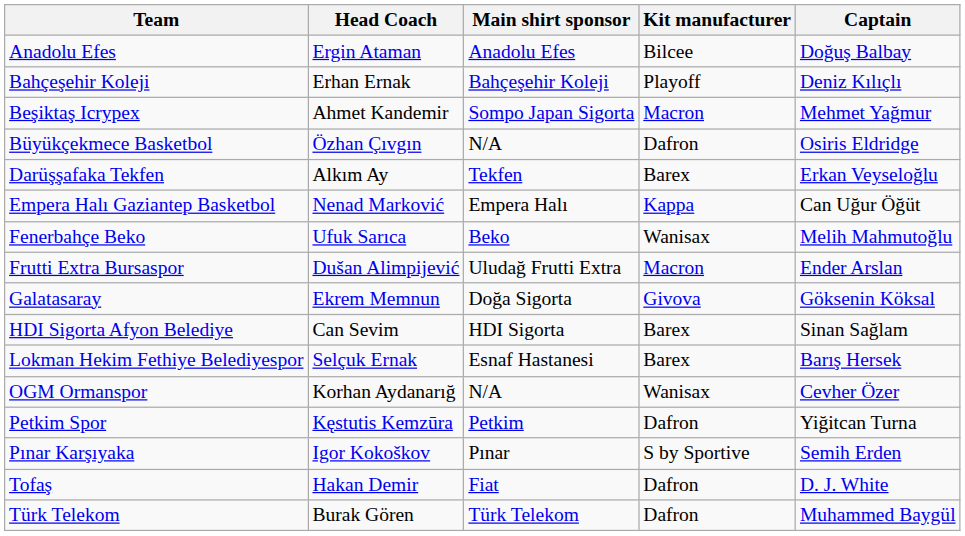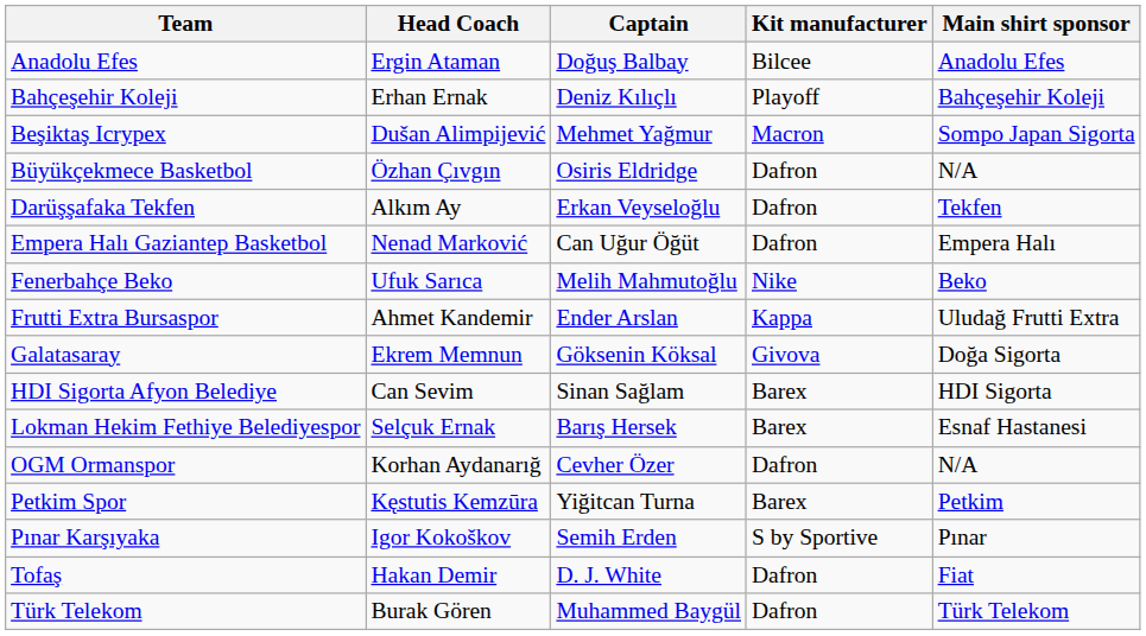 <table class="wikitable sortable" style="text-align: left;">
 <tr>
 <th>Team</th>
 <th>Head Coach</th>
+<th>Captain</th>
+<th>Kit manufacturer</th>
 <th>Main shirt sponsor</th>
-<th>Kit manufacturer</th>
-<th>Captain</th>
 </tr>
 <tr>
 <td><a href='#'>Anadolu Efes</a></td>
 <td> <a href='#'>Ergin Ataman</a></td>
+<td> <a href='#'>Doğuş Balbay</a></td>
+<td>Bilcee</td>
 <td><a href='#'>Anadolu Efes</a></td>
-<td>Bilcee</td>
-<td> <a href='#'>Doğuş Balbay</a></td>
 </tr>
 <tr>
 <td><a href='#'>Bahçeşehir Koleji</a></td>
 <td> Erhan Ernak</td>
+<td> <a href='#'>Deniz Kılıçlı</a></td>
+<td>Playoff</td>
 <td><a href='#'>Bahçeşehir Koleji</a></td>
-<td>Playoff</td>
-<td> <a href='#'>Deniz Kılıçlı</a></td>
 </tr>
 <tr>
 <td><a href='#'>Beşiktaş Icrypex</a></td>
-<td> Ahmet Kandemir</td>
+<td> <a href='#'>Dušan Alimpijević</a></td>
+<td> <a href='#'>Mehmet Yağmur</a></td>
+<td><a href='#'>Macron</a></td>
 <td><a href='#'>Sompo Japan Sigorta</a></td>
-<td><a href='#'>Macron</a></td>
-<td> <a href='#'>Mehmet Yağmur</a></td>
 </tr>
 <tr>
 <td><a href='#'>Büyükçekmece Basketbol</a></td>
 <td> <a href='#'>Özhan Çıvgın</a></td>
+<td> <a href='#'>Osiris Eldridge</a></td>
+<td>Dafron</td>
 <td>N/A</td>
-<td>Dafron</td>
-<td> <a href='#'>Osiris Eldridge</a></td>
 </tr>
 <tr>
 <td><a href='#'>Darüşşafaka Tekfen</a></td>
 <td> Alkım Ay</td>
+<td> <a href='#'>Erkan Veyseloğlu</a></td>
+<td>Dafron</td>
 <td><a href='#'>Tekfen</a></td>
-<td>Barex</td>
-<td> <a href='#'>Erkan Veyseloğlu</a></td>
 </tr>
 <tr>
 <td><a href='#'>Empera Halı Gaziantep Basketbol</a></td>
 <td> <a href='#'>Nenad Marković</a></td>
+<td> Can Uğur Öğüt</td>
+<td>Dafron</td>
 <td>Empera Halı</td>
-<td><a href='#'>Kappa</a></td>
-<td> Can Uğur Öğüt</td>
 </tr>
 <tr>
 <td><a href='#'>Fenerbahçe Beko</a></td>
 <td> <a href='#'>Ufuk Sarıca</a></td>
+<td> <a href='#'>Melih Mahmutoğlu</a></td>
+<td><a href='#'>Nike</a></td>
 <td><a href='#'>Beko</a></td>
-<td>Wanisax</td>
-<td> <a href='#'>Melih Mahmutoğlu</a></td>
 </tr>
 <tr>
 <td><a href='#'>Frutti Extra Bursaspor</a></td>
-<td> <a href='#'>Dušan Alimpijević</a></td>
+<td> Ahmet Kandemir</td>
+<td> <a href='#'>Ender Arslan</a></td>
+<td><a href='#'>Kappa</a></td>
 <td>Uludağ Frutti Extra</td>
-<td><a href='#'>Macron</a></td>
-<td> <a href='#'>Ender Arslan</a></td>
 </tr>
 <tr>
 <td><a href='#'>Galatasaray</a></td>
 <td> <a href='#'>Ekrem Memnun</a></td>
+<td> <a href='#'>Göksenin Köksal</a></td>
+<td><a href='#'>Givova</a></td>
 <td>Doğa Sigorta</td>
-<td><a href='#'>Givova</a></td>
-<td> <a href='#'>Göksenin Köksal</a></td>
 </tr>
 <tr>
 <td><a href='#'>HDI Sigorta Afyon Belediye</a></td>
 <td> Can Sevim</td>
+<td> Sinan Sağlam</td>
+<td>Barex</td>
 <td>HDI Sigorta</td>
-<td>Barex</td>
-<td> Sinan Sağlam</td>
 </tr>
 <tr>
 <td><a href='#'>Lokman Hekim Fethiye Belediyespor</a></td>
 <td> <a href='#'>Selçuk Ernak</a></td>
+<td> <a href='#'>Barış Hersek</a></td>
+<td>Barex</td>
 <td>Esnaf Hastanesi</td>
-<td>Barex</td>
-<td> <a href='#'>Barış Hersek</a></td>
 </tr>
 <tr>
 <td><a href='#'>OGM Ormanspor</a></td>
 <td> Korhan Aydanarığ</td>
+<td> <a href='#'>Cevher Özer</a></td>
+<td>Dafron</td>
 <td>N/A</td>
-<td>Wanisax</td>
-<td> <a href='#'>Cevher Özer</a></td>
 </tr>
 <tr>
 <td><a href='#'>Petkim Spor</a></td>
 <td> <a href='#'>Kęstutis Kemzūra</a></td>
+<td> Yiğitcan Turna</td>
+<td>Barex</td>
 <td><a href='#'>Petkim</a></td>
-<td>Dafron</td>
-<td> Yiğitcan Turna</td>
 </tr>
 <tr>
 <td><a href='#'>Pınar Karşıyaka</a></td>
 <td> <a href='#'>Igor Kokoškov</a></td>
+<td> <a href='#'>Semih Erden</a></td>
+<td>S by Sportive</td>
 <td>Pınar</td>
-<td>S by Sportive</td>
-<td> <a href='#'>Semih Erden</a></td>
 </tr>
 <tr>
 <td><a href='#'>Tofaş</a></td>
 <td> <a href='#'>Hakan Demir</a></td>
+<td> <a href='#'>D. J. White</a></td>
+<td>Dafron</td>
 <td><a href='#'>Fiat</a></td>
-<td>Dafron</td>
-<td> <a href='#'>D. J. White</a></td>
 </tr>
 <tr>
 <td><a href='#'>Türk Telekom</a></td>
 <td> Burak Gören</td>
+<td> <a href='#'>Muhammed Baygül</a></td>
+<td>Dafron</td>
 <td><a href='#'>Türk Telekom</a></td>
-<td>Dafron</td>
-<td> <a href='#'>Muhammed Baygül</a></td>
 </tr>
 </table>
